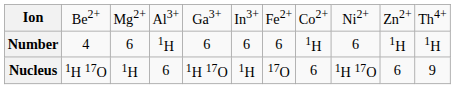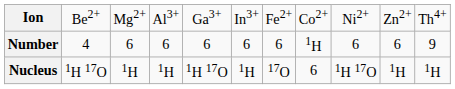 <table class="wikitable" style="text-align:center">
 <tr>
 <th>Ion</th>
 <td>Be<sup>2+</sup></td>
 <td>Mg<sup>2+</sup></td>
 <td>Al<sup>3+</sup></td>
 <td>Ga<sup>3+</sup></td>
 <td>In<sup>3+</sup></td>
 <td>Fe<sup>2+</sup></td>
 <td>Co<sup>2+</sup></td>
 <td>Ni<sup>2+</sup></td>
 <td>Zn<sup>2+</sup></td>
 <td>Th<sup>4+</sup></td>
 </tr>
 <tr>
 <th>Number</th>
 <td>4</td>
 <td>6</td>
-<td><sup>1</sup>H</td>
+<td>6</td>
 <td>6</td>
 <td>6</td>
 <td>6</td>
 <td><sup>1</sup>H</td>
 <td>6</td>
-<td><sup>1</sup>H</td>
-<td><sup>1</sup>H</td>
+<td>6</td>
+<td>9</td>
 </tr>
 <tr>
 <th>Nucleus</th>
 <td><sup>1</sup>H <sup>17</sup>O</td>
 <td><sup>1</sup>H</td>
-<td>6</td>
+<td><sup>1</sup>H</td>
 <td><sup>1</sup>H <sup>17</sup>O</td>
 <td><sup>1</sup>H</td>
 <td><sup>17</sup>O</td>
 <td>6</td>
 <td><sup>1</sup>H <sup>17</sup>O</td>
-<td>6</td>
-<td>9</td>
+<td><sup>1</sup>H</td>
+<td><sup>1</sup>H</td>
 </tr>
 </table>
